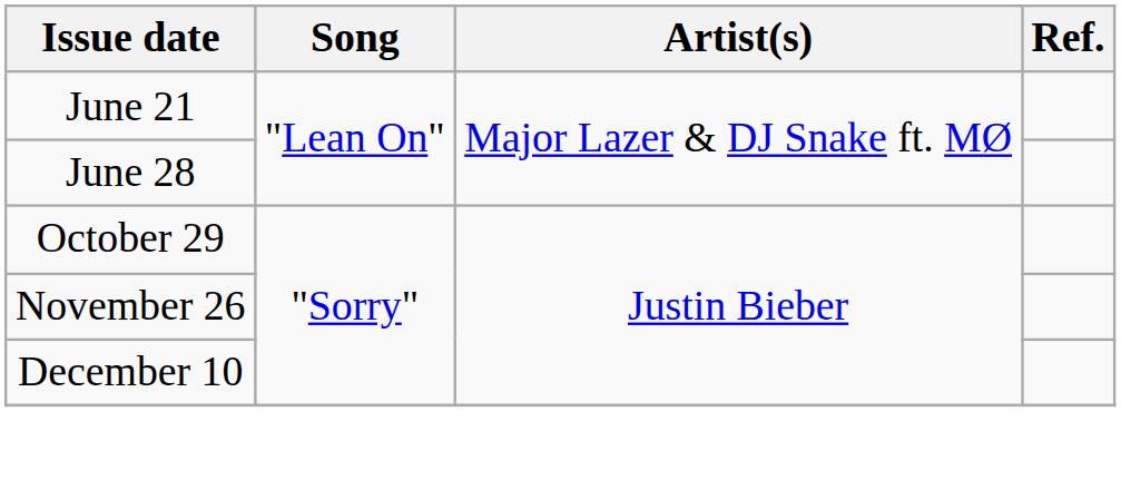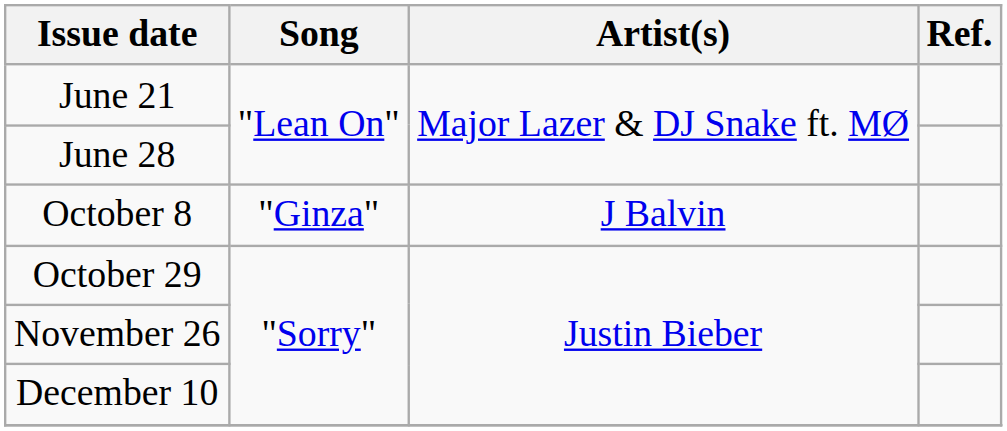 <table class="wikitable" style="text-align: center;">
 <tr>
 <th>Issue date</th>
 <th>Song</th>
 <th>Artist(s)</th>
 <th>Ref.</th>
 </tr>
 <tr>
 <td>June 21</td>
 <td rowspan="2">"<a href='#'>Lean On</a>"</td>
 <td rowspan="2"><a href='#'>Major Lazer</a> & <a href='#'>DJ Snake</a> ft. <a href='#'>MØ</a></td>
 <td></td>
 </tr>
 <tr>
 <td>June 28</td>
+<td></td>
+</tr>
+<tr>
+<td>October 8</td>
+<td>"<a href='#'>Ginza</a>"</td>
+<td><a href='#'>J Balvin</a></td>
 <td></td>
 </tr>
 <tr>
 <td>October 29</td>
 <td rowspan="3">"<a href='#'>Sorry</a>"</td>
 <td rowspan="3"><a href='#'>Justin Bieber</a></td>
 <td></td>
 </tr>
 <tr>
 <td>November 26</td>
 <td></td>
 </tr>
 <tr>
 <td>December 10</td>
 <td></td>
 </tr>
 <tr>
 </tr>
 </table>
